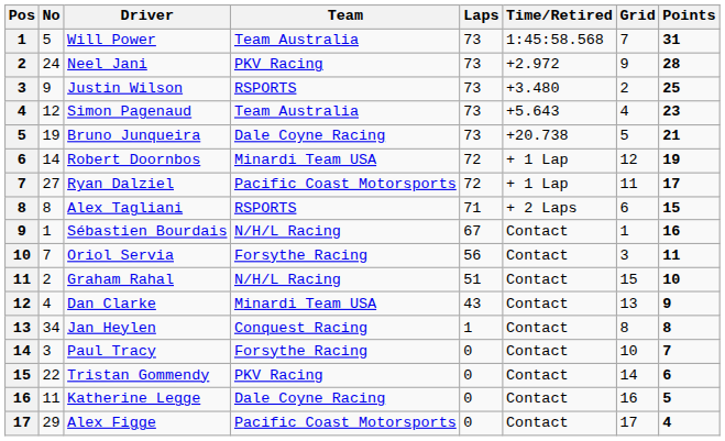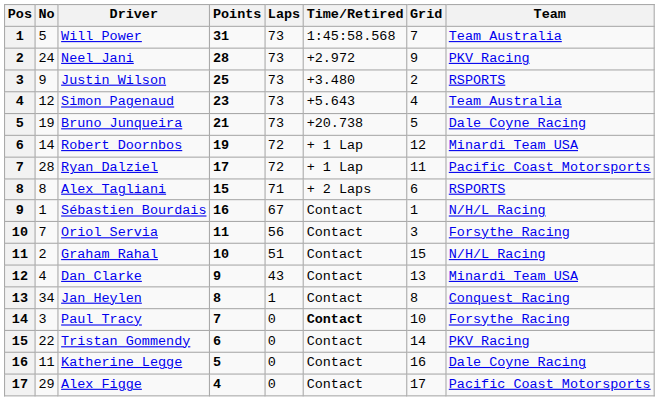 <table class="wikitable" style="font-size:95%;">
 <tr>
 <th>Pos</th>
 <th>No</th>
 <th>Driver</th>
-<th>Team</th>
+<th>Points</th>
 <th>Laps</th>
 <th>Time/Retired</th>
 <th>Grid</th>
-<th>Points</th>
+<th>Team</th>
 </tr>
 <tr>
 <th>1</th>
 <td>5</td>
 <td> <a href='#'>Will Power</a></td>
-<td><a href='#'>Team Australia</a></td>
+<td><strong>31</strong></td>
 <td>73</td>
 <td>1:45:58.568</td>
 <td>7</td>
-<td><strong>31</strong></td>
+<td><a href='#'>Team Australia</a></td>
 </tr>
 <tr>
 <th>2</th>
 <td>24</td>
 <td> <a href='#'>Neel Jani</a></td>
-<td><a href='#'>PKV Racing</a></td>
+<td><strong>28</strong></td>
 <td>73</td>
 <td>+2.972</td>
 <td>9</td>
-<td><strong>28</strong></td>
+<td><a href='#'>PKV Racing</a></td>
 </tr>
 <tr>
 <th>3</th>
 <td>9</td>
 <td> <a href='#'>Justin Wilson</a></td>
-<td><a href='#'>RSPORTS</a></td>
+<td><strong>25</strong></td>
 <td>73</td>
 <td>+3.480</td>
 <td>2</td>
-<td><strong>25</strong></td>
+<td><a href='#'>RSPORTS</a></td>
 </tr>
 <tr>
 <th>4</th>
 <td>12</td>
 <td> <a href='#'>Simon Pagenaud</a></td>
-<td><a href='#'>Team Australia</a></td>
+<td><strong>23</strong></td>
 <td>73</td>
 <td>+5.643</td>
 <td>4</td>
-<td><strong>23</strong></td>
+<td><a href='#'>Team Australia</a></td>
 </tr>
 <tr>
 <th>5</th>
 <td>19</td>
 <td> <a href='#'>Bruno Junqueira</a></td>
-<td><a href='#'>Dale Coyne Racing</a></td>
+<td><strong>21</strong></td>
 <td>73</td>
 <td>+20.738</td>
 <td>5</td>
-<td><strong>21</strong></td>
+<td><a href='#'>Dale Coyne Racing</a></td>
 </tr>
 <tr>
 <th>6</th>
 <td>14</td>
 <td> <a href='#'>Robert Doornbos</a></td>
-<td><a href='#'>Minardi Team USA</a></td>
+<td><strong>19</strong></td>
 <td>72</td>
 <td>+ 1 Lap</td>
 <td>12</td>
-<td><strong>19</strong></td>
+<td><a href='#'>Minardi Team USA</a></td>
 </tr>
 <tr>
 <th>7</th>
-<td>27</td>
+<td>28</td>
 <td> <a href='#'>Ryan Dalziel</a></td>
-<td><a href='#'>Pacific Coast Motorsports</a></td>
+<td><strong>17</strong></td>
 <td>72</td>
 <td>+ 1 Lap</td>
 <td>11</td>
-<td><strong>17</strong></td>
+<td><a href='#'>Pacific Coast Motorsports</a></td>
 </tr>
 <tr>
 <th>8</th>
 <td>8</td>
 <td> <a href='#'>Alex Tagliani</a></td>
-<td><a href='#'>RSPORTS</a></td>
+<td><strong>15</strong></td>
 <td>71</td>
 <td>+ 2 Laps</td>
 <td>6</td>
-<td><strong>15</strong></td>
+<td><a href='#'>RSPORTS</a></td>
 </tr>
 <tr>
 <th>9</th>
 <td>1</td>
 <td> <a href='#'>Sébastien Bourdais</a></td>
-<td><a href='#'>N/H/L Racing</a></td>
+<td><strong>16</strong></td>
 <td>67</td>
 <td>Contact</td>
 <td>1</td>
-<td><strong>16</strong></td>
+<td><a href='#'>N/H/L Racing</a></td>
 </tr>
 <tr>
 <th>10</th>
 <td>7</td>
 <td> <a href='#'>Oriol Servia</a></td>
-<td><a href='#'>Forsythe Racing</a></td>
+<td><strong>11</strong></td>
 <td>56</td>
 <td>Contact</td>
 <td>3</td>
-<td><strong>11</strong></td>
+<td><a href='#'>Forsythe Racing</a></td>
 </tr>
 <tr>
 <th>11</th>
 <td>2</td>
 <td> <a href='#'>Graham Rahal</a></td>
-<td><a href='#'>N/H/L Racing</a></td>
+<td><strong>10</strong></td>
 <td>51</td>
 <td>Contact</td>
 <td>15</td>
-<td><strong>10</strong></td>
+<td><a href='#'>N/H/L Racing</a></td>
 </tr>
 <tr>
 <th>12</th>
 <td>4</td>
 <td> <a href='#'>Dan Clarke</a></td>
-<td><a href='#'>Minardi Team USA</a></td>
+<td><strong>9</strong></td>
 <td>43</td>
 <td>Contact</td>
 <td>13</td>
-<td><strong>9</strong></td>
+<td><a href='#'>Minardi Team USA</a></td>
 </tr>
 <tr>
 <th>13</th>
 <td>34</td>
 <td> <a href='#'>Jan Heylen</a></td>
-<td><a href='#'>Conquest Racing</a></td>
+<td><strong>8</strong></td>
 <td>1</td>
 <td>Contact</td>
 <td>8</td>
-<td><strong>8</strong></td>
+<td><a href='#'>Conquest Racing</a></td>
 </tr>
 <tr>
 <th>14</th>
 <td>3</td>
 <td> <a href='#'>Paul Tracy</a></td>
+<td><strong>7</strong></td>
+<td>0</td>
+<td><strong>Contact</strong></td>
+<td>10</td>
 <td><a href='#'>Forsythe Racing</a></td>
-<td>0</td>
-<td>Contact</td>
-<td>10</td>
-<td><strong>7</strong></td>
 </tr>
 <tr>
 <th>15</th>
 <td>22</td>
 <td> <a href='#'>Tristan Gommendy</a></td>
-<td><a href='#'>PKV Racing</a></td>
+<td><strong>6</strong></td>
 <td>0</td>
 <td>Contact</td>
 <td>14</td>
-<td><strong>6</strong></td>
+<td><a href='#'>PKV Racing</a></td>
 </tr>
 <tr>
 <th>16</th>
 <td>11</td>
 <td> <a href='#'>Katherine Legge</a></td>
-<td><a href='#'>Dale Coyne Racing</a></td>
+<td><strong>5</strong></td>
 <td>0</td>
 <td>Contact</td>
 <td>16</td>
-<td><strong>5</strong></td>
+<td><a href='#'>Dale Coyne Racing</a></td>
 </tr>
 <tr>
 <th>17</th>
 <td>29</td>
 <td> <a href='#'>Alex Figge</a></td>
-<td><a href='#'>Pacific Coast Motorsports</a></td>
+<td><strong>4</strong></td>
 <td>0</td>
 <td>Contact</td>
 <td>17</td>
-<td><strong>4</strong></td>
+<td><a href='#'>Pacific Coast Motorsports</a></td>
 </tr>
 </table>
